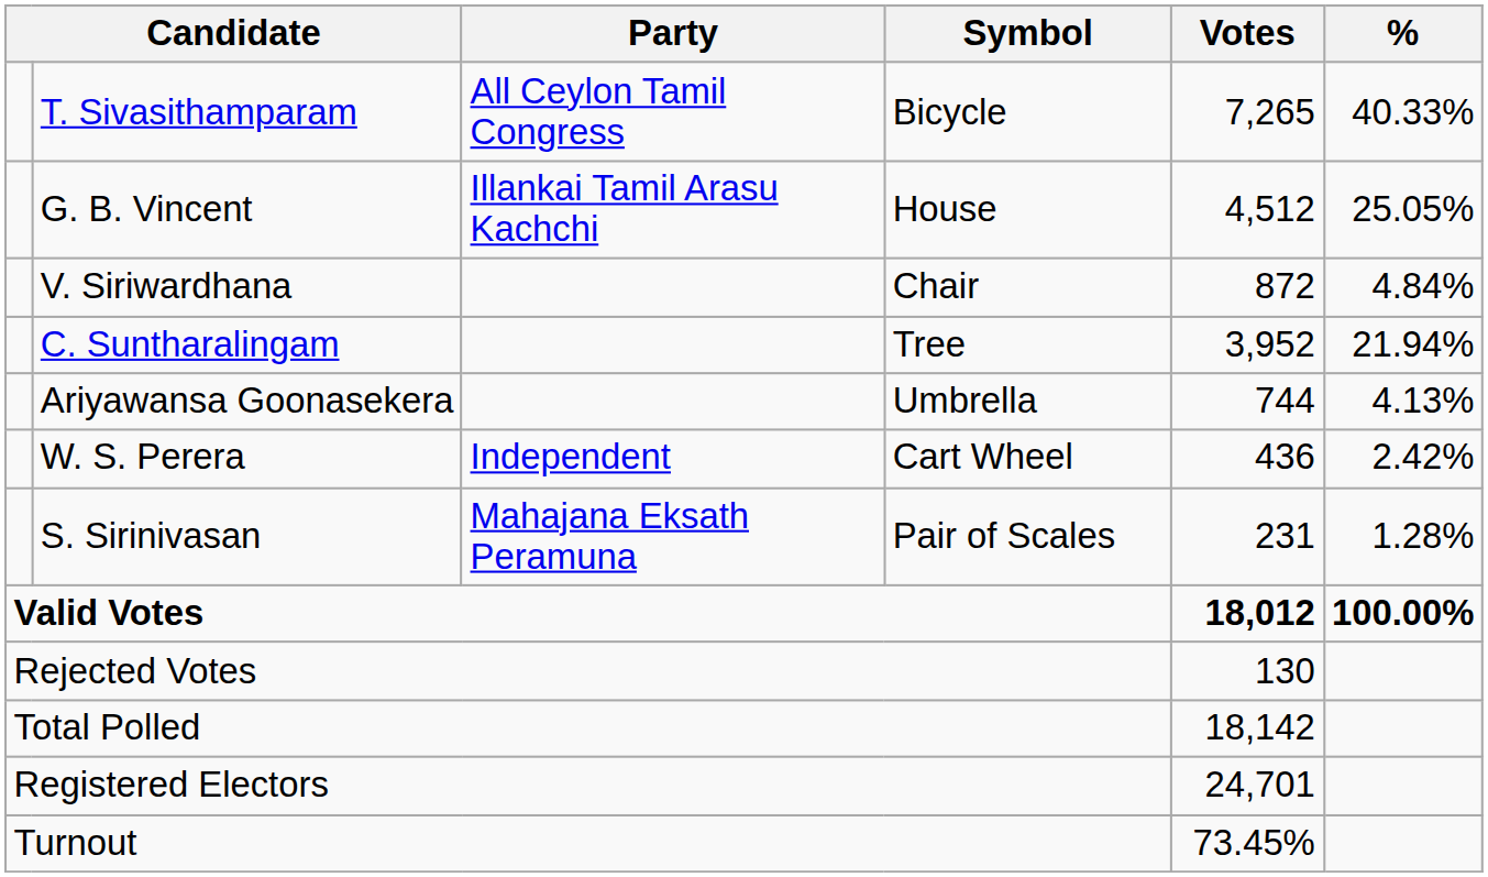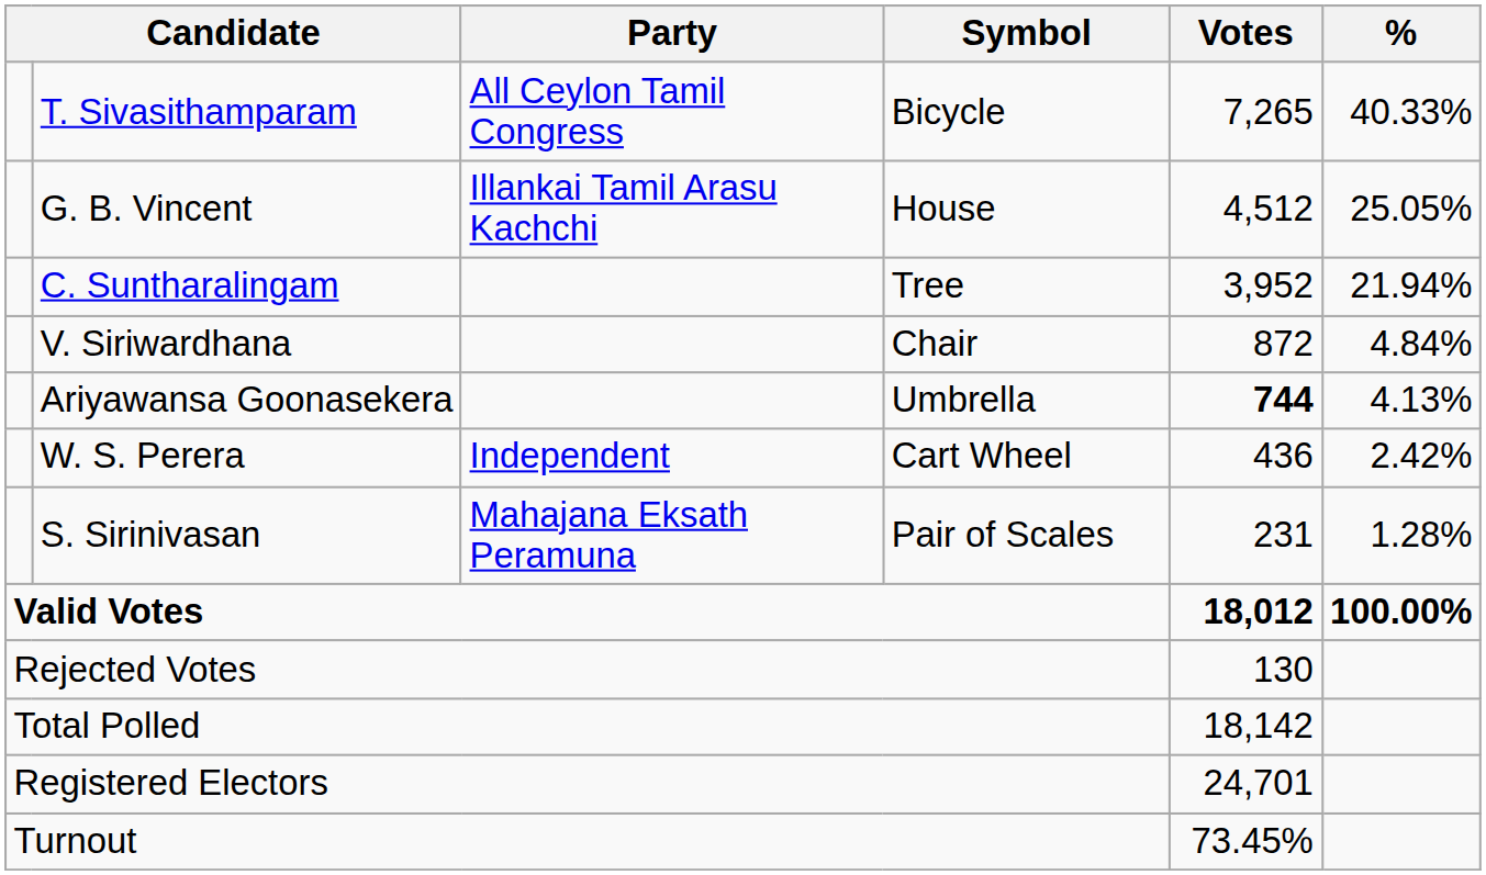 <table class="wikitable" border="1" style="text-align:right;">
 <tr>
 <th align=left colspan=2 width="180">Candidate</th>
 <th align=left width="180">Party</th>
 <th align=left width="120">Symbol</th>
 <th align=left width="60">Votes</th>
 <th align=left width="60">%</th>
 </tr>
 <tr>
 <td bgcolor=> </td>
 <td align=left><a href='#'>T. Sivasithamparam</a></td>
 <td align=left><a href='#'>All Ceylon Tamil Congress</a></td>
 <td align=left>Bicycle</td>
 <td>7,265</td>
 <td>40.33%</td>
 </tr>
 <tr>
 <td bgcolor=> </td>
 <td align=left>G. B. Vincent</td>
 <td align=left><a href='#'>Illankai Tamil Arasu Kachchi</a></td>
 <td align=left>House</td>
 <td>4,512</td>
 <td>25.05%</td>
 </tr>
 <tr>
 <td></td>
+<td align=left><a href='#'>C. Suntharalingam</a></td>
+<td></td>
+<td align=left>Tree</td>
+<td>3,952</td>
+<td>21.94%</td>
+</tr>
+<tr>
+<td></td>
 <td align=left>V. Siriwardhana</td>
 <td></td>
 <td align=left>Chair</td>
 <td>872</td>
 <td>4.84%</td>
 </tr>
 <tr>
 <td></td>
-<td align=left><a href='#'>C. Suntharalingam</a></td>
-<td></td>
-<td align=left>Tree</td>
-<td>3,952</td>
-<td>21.94%</td>
-</tr>
-<tr>
-<td></td>
 <td align=left>Ariyawansa Goonasekera</td>
 <td></td>
 <td align=left>Umbrella</td>
-<td>744</td>
+<td><strong>744</strong></td>
 <td>4.13%</td>
 </tr>
 <tr>
 <td bgcolor=> </td>
 <td align=left>W. S. Perera</td>
 <td align=left><a href='#'>Independent</a></td>
 <td align=left>Cart Wheel</td>
 <td>436</td>
 <td>2.42%</td>
 </tr>
 <tr>
 <td></td>
 <td align=left>S. Sirinivasan</td>
 <td align=left><a href='#'>Mahajana Eksath Peramuna</a></td>
 <td align=left>Pair of Scales</td>
 <td>231</td>
 <td>1.28%</td>
 </tr>
 <tr>
 <td align=left colspan=4><strong>Valid Votes</strong></td>
 <td><strong>18,012</strong></td>
 <td><strong>100.00%</strong></td>
 </tr>
 <tr>
 <td align=left colspan=4>Rejected Votes</td>
 <td>130</td>
 <td></td>
 </tr>
 <tr>
 <td align=left colspan=4>Total Polled</td>
 <td>18,142</td>
 <td></td>
 </tr>
 <tr>
 <td align=left colspan=4>Registered Electors</td>
 <td>24,701</td>
 <td></td>
 </tr>
 <tr>
 <td align=left colspan=4>Turnout</td>
 <td>73.45%</td>
 <td></td>
 </tr>
 </table>
